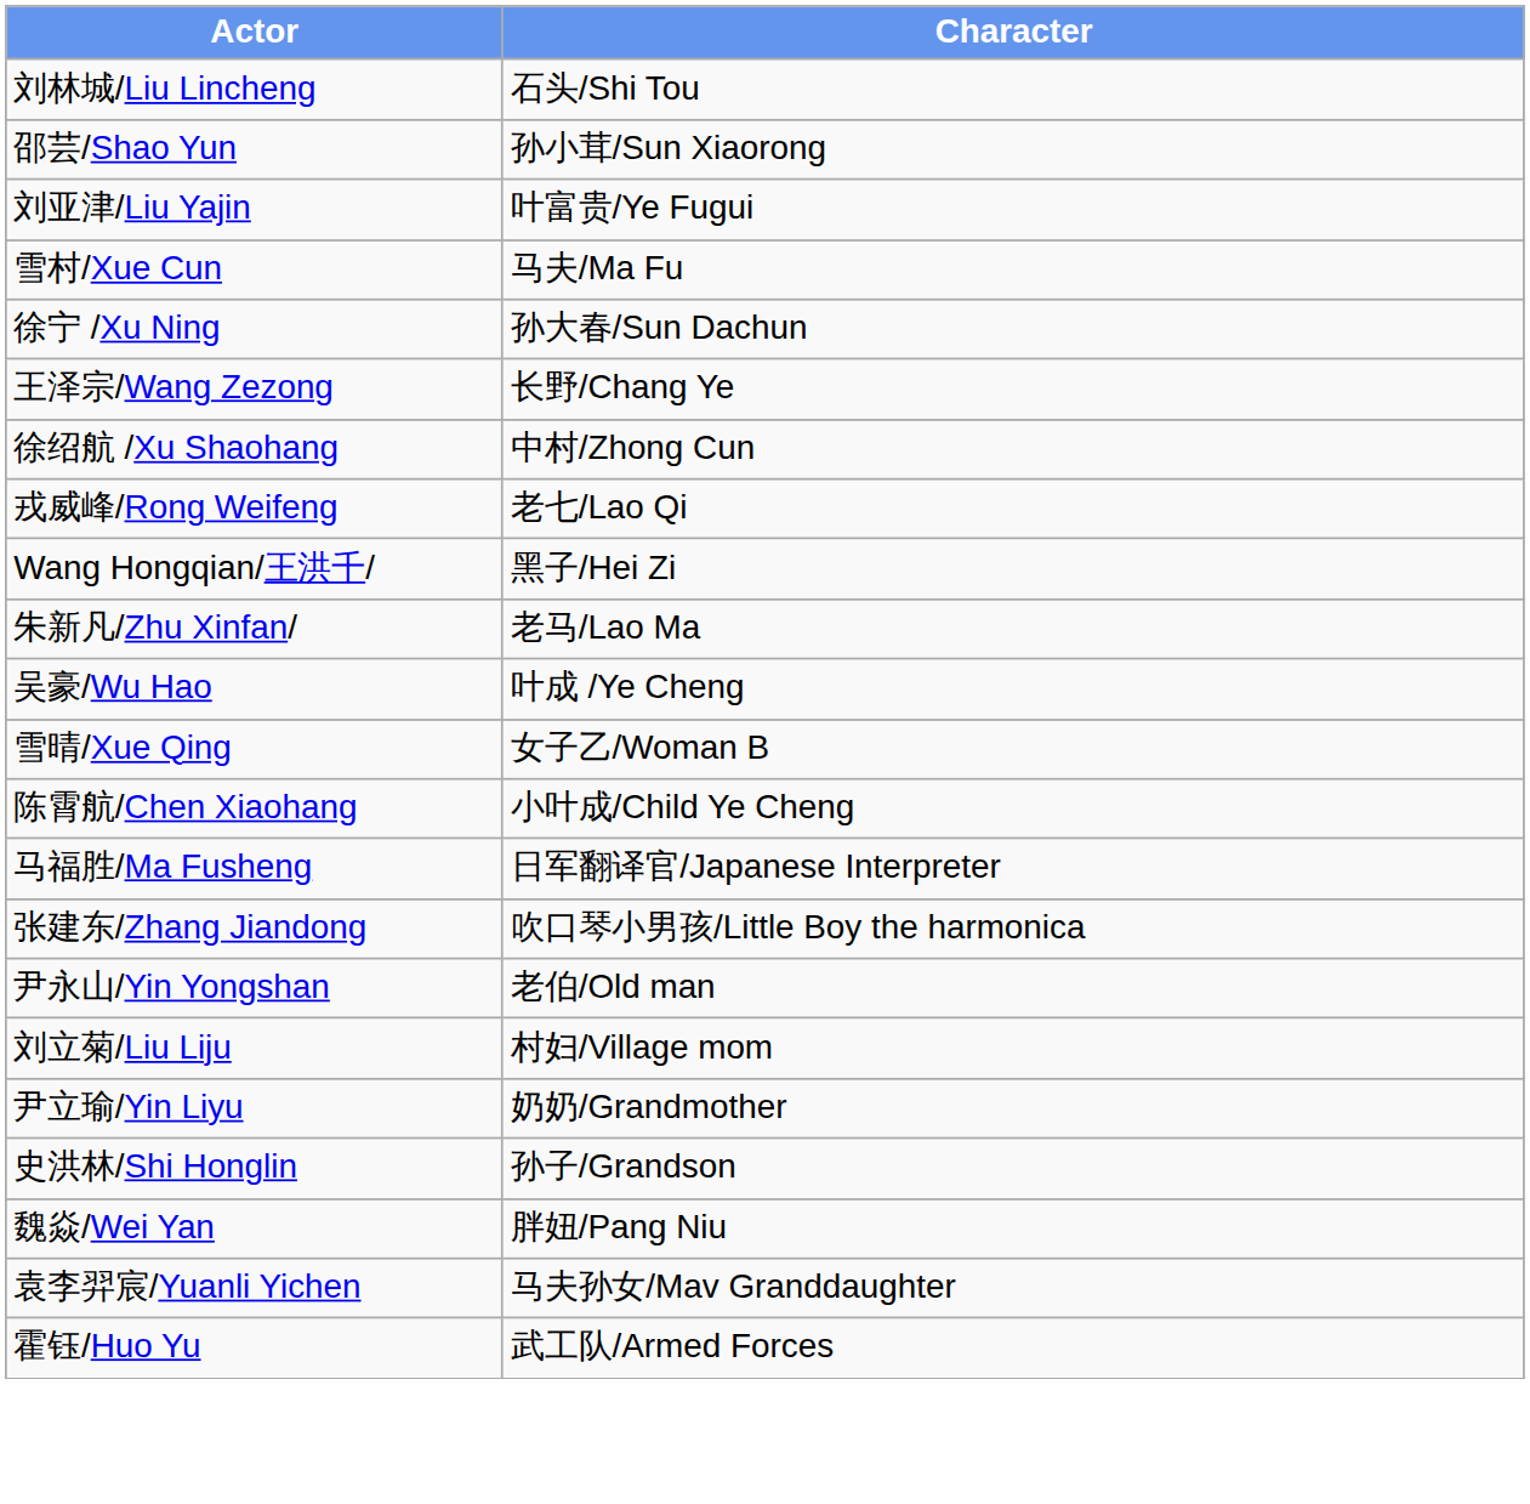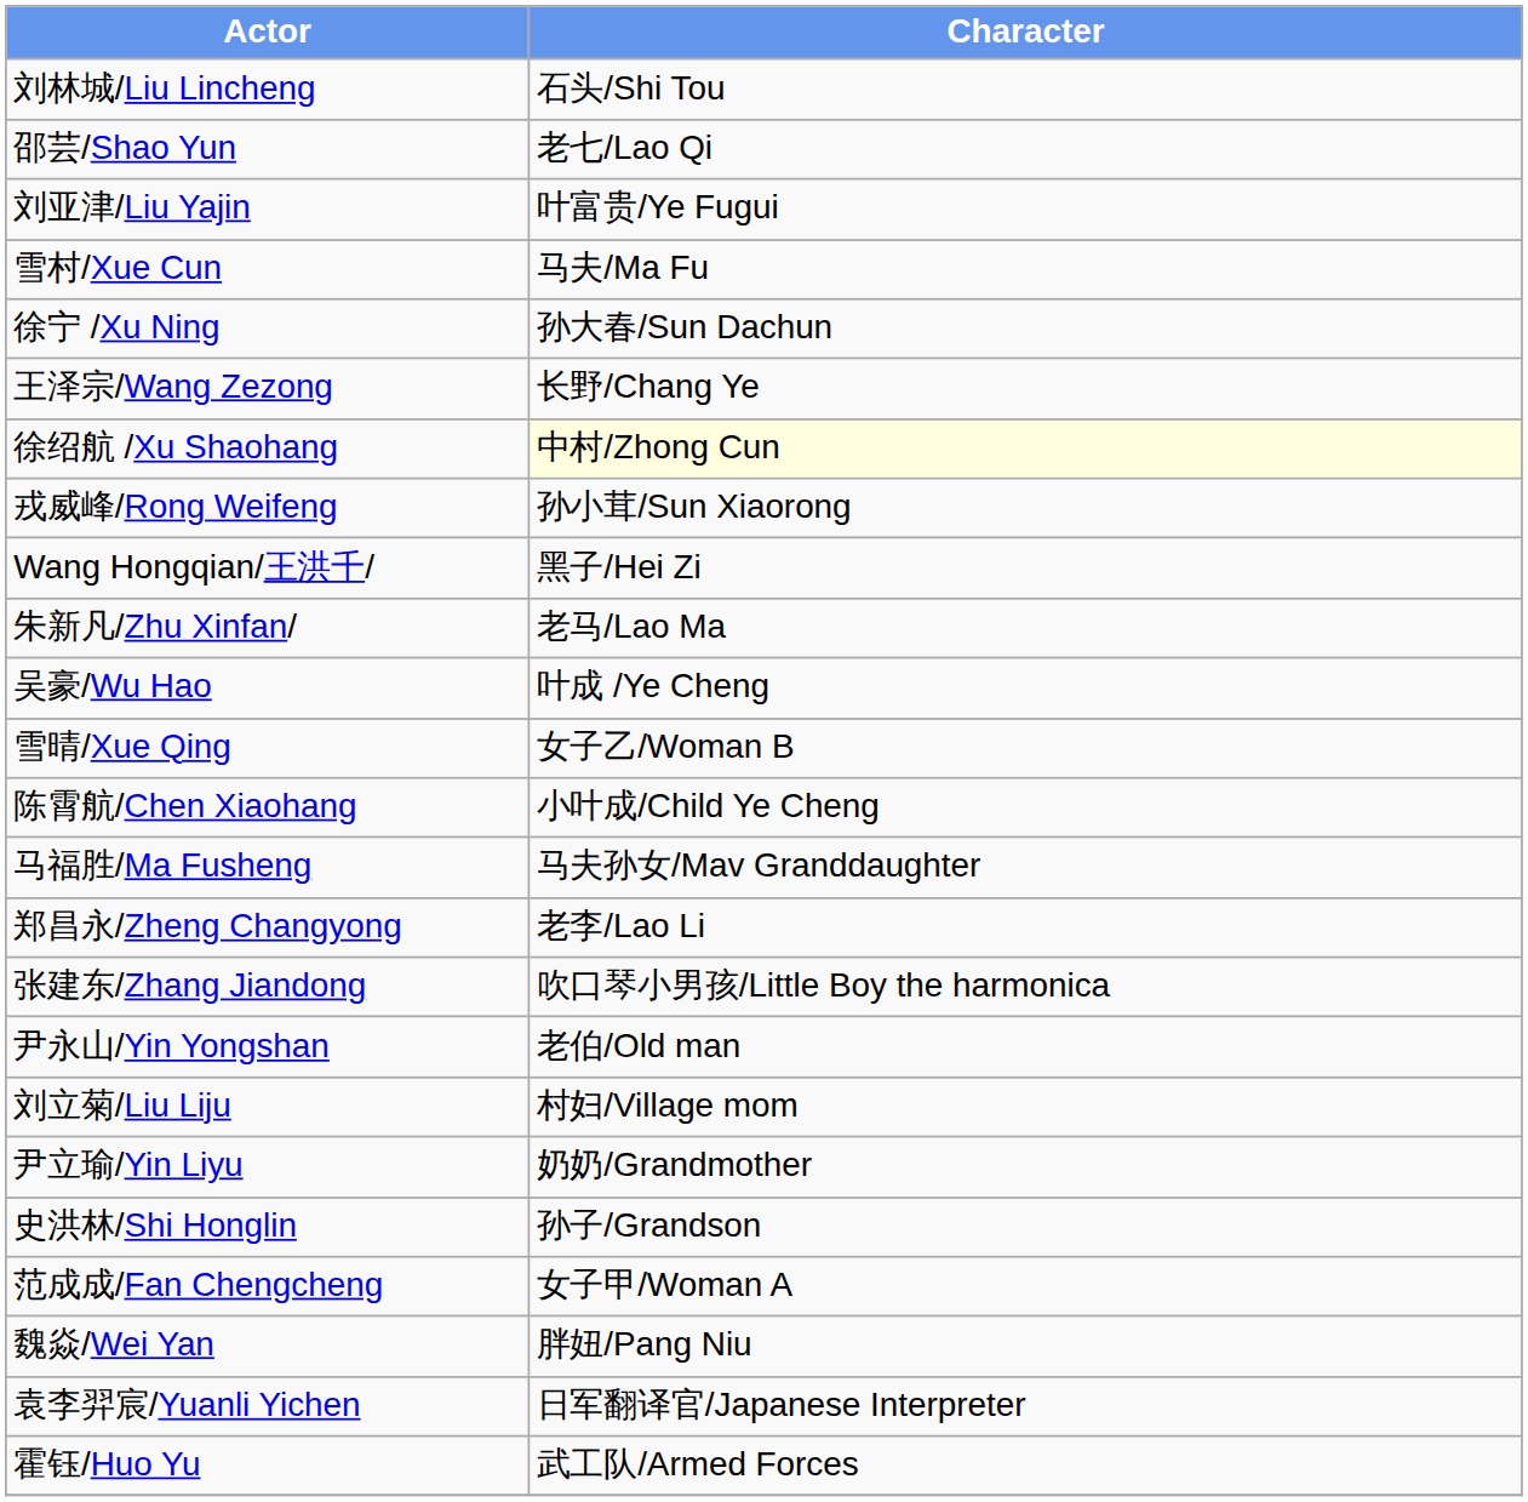 <table class="wikitable" width="57%">
 <tr style="background:cornflowerblue; color:white" align=center>
 <td style="width:3%"><strong>Actor</strong></td>
 <td style="width:7%"><strong>Character</strong></td>
 </tr>
 <tr>
 <td>刘林城/<a href='#'>Liu Lincheng</a></td>
 <td>石头/Shi Tou</td>
 </tr>
 <tr>
 <td>邵芸/<a href='#'>Shao Yun</a></td>
-<td>孙小茸/Sun Xiaorong</td>
+<td>老七/Lao Qi</td>
 </tr>
 <tr>
 <td>刘亚津/<a href='#'>Liu Yajin</a></td>
 <td>叶富贵/Ye Fugui</td>
 </tr>
 <tr>
 <td>雪村/<a href='#'>Xue Cun</a></td>
 <td>马夫/Ma Fu</td>
 </tr>
 <tr>
 <td>徐宁 /<a href='#'>Xu Ning</a></td>
 <td>孙大春/Sun Dachun</td>
 </tr>
 <tr>
 <td>王泽宗/<a href='#'>Wang Zezong</a></td>
 <td>长野/Chang Ye</td>
 </tr>
 <tr>
 <td>徐绍航 /<a href='#'>Xu Shaohang</a></td>
-<td>中村/Zhong Cun</td>
+<td style="background: lightyellow;">中村/Zhong Cun</td>
 </tr>
 <tr>
 <td>戎威峰/<a href='#'>Rong Weifeng</a></td>
-<td>老七/Lao Qi</td>
+<td>孙小茸/Sun Xiaorong</td>
 </tr>
 <tr>
 <td>Wang Hongqian/<a href='#'>王洪千</a>/</td>
 <td>黑子/Hei Zi</td>
 </tr>
 <tr>
 <td>朱新凡/<a href='#'>Zhu Xinfan</a>/</td>
 <td>老马/Lao Ma</td>
 </tr>
 <tr>
 <td>吴豪/<a href='#'>Wu Hao</a></td>
 <td>叶成 /Ye Cheng</td>
 </tr>
 <tr>
 <td>雪晴/<a href='#'>Xue Qing</a></td>
 <td>女子乙/Woman B</td>
 </tr>
 <tr>
 <td>陈霄航/<a href='#'>Chen Xiaohang</a></td>
 <td>小叶成/Child Ye Cheng</td>
 </tr>
 <tr>
 <td>马福胜/<a href='#'>Ma Fusheng</a></td>
-<td>日军翻译官/Japanese Interpreter</td>
+<td>马夫孙女/Mav Granddaughter</td>
+</tr>
+<tr>
+<td>郑昌永/<a href='#'>Zheng Changyong</a></td>
+<td>老李/Lao Li</td>
 </tr>
 <tr>
 <td>张建东/<a href='#'>Zhang Jiandong</a></td>
 <td>吹口琴小男孩/Little Boy the harmonica</td>
 </tr>
 <tr>
 <td>尹永山/<a href='#'>Yin Yongshan</a></td>
 <td>老伯/Old man</td>
 </tr>
 <tr>
 <td>刘立菊/<a href='#'>Liu Liju</a></td>
 <td>村妇/Village mom</td>
 </tr>
 <tr>
 <td>尹立瑜/<a href='#'>Yin Liyu</a></td>
 <td>奶奶/Grandmother</td>
 </tr>
 <tr>
 <td>史洪林/<a href='#'>Shi Honglin</a></td>
 <td>孙子/Grandson</td>
 </tr>
 <tr>
+<td>范成成/<a href='#'>Fan Chengcheng</a></td>
+<td>女子甲/Woman A</td>
+</tr>
+<tr>
 <td>魏焱/<a href='#'>Wei Yan</a></td>
 <td>胖妞/Pang Niu</td>
 </tr>
 <tr>
 <td>袁李羿宸/<a href='#'>Yuanli Yichen</a></td>
-<td>马夫孙女/Mav Granddaughter</td>
+<td>日军翻译官/Japanese Interpreter</td>
 </tr>
 <tr>
 <td>霍钰/<a href='#'>Huo Yu</a></td>
 <td>武工队/Armed Forces</td>
 </tr>
 <tr>
 </tr>
 </table>
